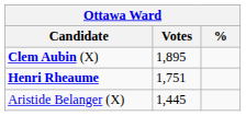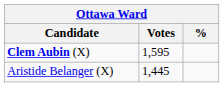 <table class="wikitable">
 <tr>
 <th colspan="3"><a href='#'>Ottawa Ward</a></th>
 </tr>
 <tr>
 <th style="width: 170px">Candidate</th>
 <th style="width: 50px">Votes</th>
 <th style="width: 40px">%</th>
 </tr>
 <tr>
 <td><strong><a href='#'>Clem Aubin</a></strong> (X)</td>
-<td>1,895</td>
-<td></td>
-</tr>
-<tr>
-<td><strong><a href='#'>Henri Rheaume</a></strong></td>
-<td>1,751</td>
+<td>1,595</td>
 <td></td>
 </tr>
 <tr>
 <td><a href='#'>Aristide Belanger</a> (X)</td>
 <td>1,445</td>
 <td></td>
 </tr>
 </table>
